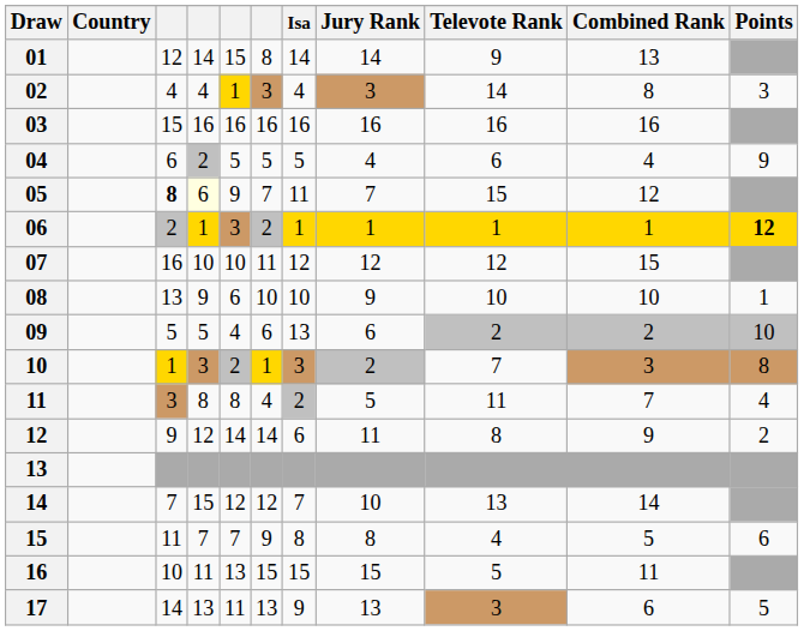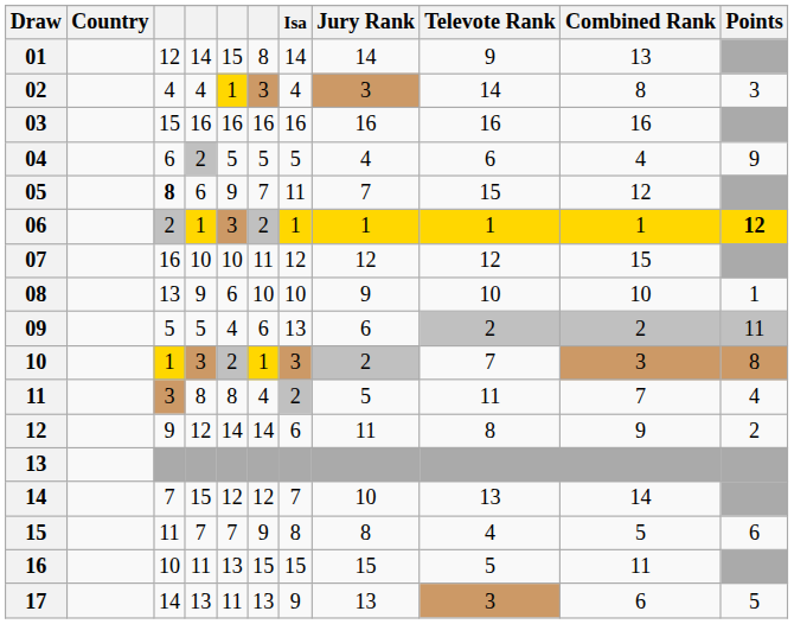 <table class="sortable wikitable collapsible plainrowheaders" style="text-align:center;">
 <tr>
 </tr>
 <tr>
 <th scope="col">Draw</th>
 <th scope="col">Country</th>
 <th scope="col"><small></small></th>
 <th scope="col"><small></small></th>
 <th scope="col"><small></small></th>
 <th scope="col"><small></small></th>
 <th scope="col"><small>Isa</small></th>
 <th scope="col">Jury Rank</th>
 <th scope="col">Televote Rank</th>
 <th scope="col">Combined Rank</th>
 <th scope="col">Points</th>
 </tr>
 <tr>
 <th scope="row" style="text-align:center;">01</th>
 <td style="text-align:left;"></td>
 <td>12</td>
 <td>14</td>
 <td>15</td>
 <td>8</td>
 <td>14</td>
 <td>14</td>
 <td>9</td>
 <td>13</td>
 <td style="background:#AAAAAA;"></td>
 </tr>
 <tr>
 <th scope="row" style="text-align:center;">02</th>
 <td style="text-align:left;"></td>
 <td>4</td>
 <td>4</td>
 <td style="background:gold;">1</td>
 <td style="background:#CC9966;">3</td>
 <td>4</td>
 <td style="background:#CC9966;">3</td>
 <td>14</td>
 <td>8</td>
 <td>3</td>
 </tr>
 <tr>
 <th scope="row" style="text-align:center;">03</th>
 <td style="text-align:left;"></td>
 <td>15</td>
 <td>16</td>
 <td>16</td>
 <td>16</td>
 <td>16</td>
 <td>16</td>
 <td>16</td>
 <td>16</td>
 <td style="background:#AAAAAA;"></td>
 </tr>
 <tr>
 <th scope="row" style="text-align:center;">04</th>
 <td style="text-align:left;"></td>
 <td>6</td>
 <td style="background:silver;">2</td>
 <td>5</td>
 <td>5</td>
 <td>5</td>
 <td>4</td>
 <td>6</td>
 <td>4</td>
 <td>9</td>
 </tr>
 <tr>
 <th scope="row" style="text-align:center;">05</th>
 <td style="text-align:left;"></td>
 <td><strong>8</strong></td>
-<td style="background: lightyellow;">6</td>
+<td>6</td>
 <td>9</td>
 <td>7</td>
 <td>11</td>
 <td>7</td>
 <td>15</td>
 <td>12</td>
 <td style="background:#AAAAAA;"></td>
 </tr>
 <tr>
 <th scope="row" style="text-align:center;">06</th>
 <td style="text-align:left;"></td>
 <td style="background:silver;">2</td>
 <td style="background:gold;">1</td>
 <td style="background:#CC9966;">3</td>
 <td style="background:silver;">2</td>
 <td style="background:gold;">1</td>
 <td style="background:gold;">1</td>
 <td style="background:gold;">1</td>
 <td style="background:gold;">1</td>
 <td style="background:gold;"><strong>12</strong></td>
 </tr>
 <tr>
 <th scope="row" style="text-align:center;">07</th>
 <td style="text-align:left;"></td>
 <td>16</td>
 <td>10</td>
 <td>10</td>
 <td>11</td>
 <td>12</td>
 <td>12</td>
 <td>12</td>
 <td>15</td>
 <td style="background:#AAAAAA;"></td>
 </tr>
 <tr>
 <th scope="row" style="text-align:center;">08</th>
 <td style="text-align:left;"></td>
 <td>13</td>
 <td>9</td>
 <td>6</td>
 <td>10</td>
 <td>10</td>
 <td>9</td>
 <td>10</td>
 <td>10</td>
 <td>1</td>
 </tr>
 <tr>
 <th scope="row" style="text-align:center;">09</th>
 <td style="text-align:left;"></td>
 <td>5</td>
 <td>5</td>
 <td>4</td>
 <td>6</td>
 <td>13</td>
 <td>6</td>
 <td style="background:silver;">2</td>
 <td style="background:silver;">2</td>
-<td style="background:silver;">10</td>
+<td style="background:silver;">11</td>
 </tr>
 <tr>
 <th scope="row" style="text-align:center;">10</th>
 <td style="text-align:left;"></td>
 <td style="background:gold;">1</td>
 <td style="background:#CC9966;">3</td>
 <td style="background:silver;">2</td>
 <td style="background:gold;">1</td>
 <td style="background:#CC9966;">3</td>
 <td style="background:silver;">2</td>
 <td>7</td>
 <td style="background:#CC9966;">3</td>
 <td style="background:#CC9966;">8</td>
 </tr>
 <tr>
 <th scope="row" style="text-align:center;">11</th>
 <td style="text-align:left;"></td>
 <td style="background:#CC9966;">3</td>
 <td>8</td>
 <td>8</td>
 <td>4</td>
 <td style="background:silver;">2</td>
 <td>5</td>
 <td>11</td>
 <td>7</td>
 <td>4</td>
 </tr>
 <tr>
 <th scope="row" style="text-align:center;">12</th>
 <td style="text-align:left;"></td>
 <td>9</td>
 <td>12</td>
 <td>14</td>
 <td>14</td>
 <td>6</td>
 <td>11</td>
 <td>8</td>
 <td>9</td>
 <td>2</td>
 </tr>
 <tr class="sortbottom">
 <th scope="row" style="text-align:center;">13</th>
 <td style="text-align:left;"></td>
 <td style="background:#AAAAAA;"></td>
 <td style="background:#AAAAAA;"></td>
 <td style="background:#AAAAAA;"></td>
 <td style="background:#AAAAAA;"></td>
 <td style="background:#AAAAAA;"></td>
 <td style="background:#AAAAAA;"></td>
 <td style="background:#AAAAAA;"></td>
 <td style="background:#AAAAAA;"></td>
 <td style="background:#AAAAAA;"></td>
 </tr>
 <tr>
 <th scope="row" style="text-align:center;">14</th>
 <td style="text-align:left;"></td>
 <td>7</td>
 <td>15</td>
 <td>12</td>
 <td>12</td>
 <td>7</td>
 <td>10</td>
 <td>13</td>
 <td>14</td>
 <td style="background:#AAAAAA;"></td>
 </tr>
 <tr>
 <th scope="row" style="text-align:center;">15</th>
 <td style="text-align:left;"></td>
 <td>11</td>
 <td>7</td>
 <td>7</td>
 <td>9</td>
 <td>8</td>
 <td>8</td>
 <td>4</td>
 <td>5</td>
 <td>6</td>
 </tr>
 <tr>
 <th scope="row" style="text-align:center;">16</th>
 <td style="text-align:left;"></td>
 <td>10</td>
 <td>11</td>
 <td>13</td>
 <td>15</td>
 <td>15</td>
 <td>15</td>
 <td>5</td>
 <td>11</td>
 <td style="background:#AAAAAA;"></td>
 </tr>
 <tr>
 <th scope="row" style="text-align:center;">17</th>
 <td style="text-align:left;"></td>
 <td>14</td>
 <td>13</td>
 <td>11</td>
 <td>13</td>
 <td>9</td>
 <td>13</td>
 <td style="background:#CC9966;">3</td>
 <td>6</td>
 <td>5</td>
 </tr>
 </table>
